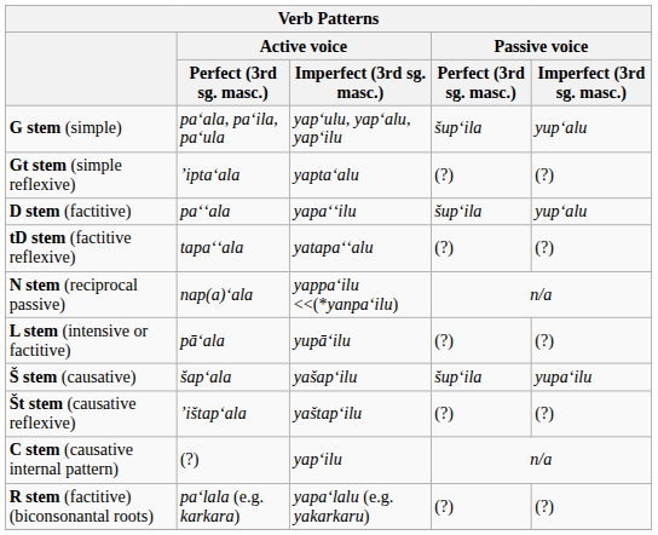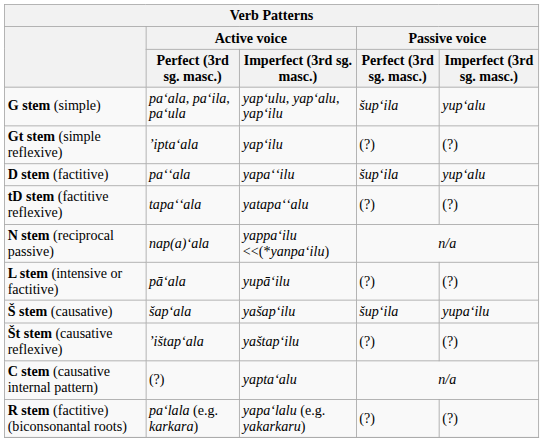 <table class="wikitable">
 <tr>
 <th colspan="7">Verb Patterns</th>
 </tr>
 <tr>
 <th rowspan="2"></th>
 <th colspan="2">Active voice</th>
 <th colspan="2">Passive voice</th>
 </tr>
 <tr>
 <th>Perfect (3rd sg. masc.)</th>
 <th>Imperfect (3rd sg. masc.)</th>
 <th>Perfect (3rd sg. masc.)</th>
 <th>Imperfect (3rd sg. masc.)</th>
 </tr>
 <tr>
 <td><strong>G stem</strong> (simple)</td>
 <td><em>paʻala</em>, <em>paʻila</em>, <em>paʻula</em></td>
 <td><em>yapʻulu</em>, <em>yapʻalu</em>, <em>yapʻilu</em></td>
 <td><em>šupʻila</em></td>
 <td><em>yupʻalu</em></td>
 </tr>
 <tr>
 <td><strong>Gt stem</strong> (simple reflexive)</td>
 <td><em>ʼiptaʻala</em></td>
-<td><em>yaptaʻalu</em></td>
+<td><em>yapʻilu</em></td>
 <td>(?)</td>
 <td>(?)</td>
 </tr>
 <tr>
 <td><strong>D stem</strong> (factitive)</td>
 <td><em>paʻʻala</em></td>
 <td><em>yapaʻʻilu</em></td>
 <td><em>šupʻila</em></td>
 <td><em>yupʻalu</em></td>
 </tr>
 <tr>
 <td><strong>tD stem</strong> (factitive reflexive)</td>
 <td><em>tapaʻʻala</em></td>
 <td><em>yatapaʻʻalu</em></td>
 <td>(?)</td>
 <td>(?)</td>
 </tr>
 <tr>
 <td><strong>N stem</strong> (reciprocal passive)</td>
 <td><em>nap(a)ʻala</em></td>
 <td><em>yappaʻilu</em> <<(*<em>yanpaʻilu</em>)</td>
 <td colspan="2" align="center"><em>n/a</em></td>
 </tr>
 <tr>
 <td><strong>L stem</strong> (intensive or factitive)</td>
 <td><em>pāʻala</em></td>
 <td><em>yupāʻilu</em></td>
 <td>(?)</td>
 <td>(?)</td>
 </tr>
 <tr>
 <td><strong>Š stem</strong> (causative)</td>
 <td><em>šapʻala</em></td>
 <td><em>yašapʻilu</em></td>
 <td><em>šupʻila</em></td>
 <td><em>yupaʻilu</em></td>
 </tr>
 <tr>
 <td><strong>Št stem</strong> (causative reflexive)</td>
 <td><em>ʼištapʻala</em></td>
 <td><em>yaštapʻilu</em></td>
 <td>(?)</td>
 <td>(?)</td>
 </tr>
 <tr>
 <td><strong>C stem</strong> (causative internal pattern)</td>
 <td>(?)</td>
-<td><em>yapʻilu</em></td>
+<td><em>yaptaʻalu</em></td>
 <td colspan="2" align="center"><em>n/a</em></td>
 </tr>
 <tr>
 <td><strong>R stem</strong> (factitive) (biconsonantal roots)</td>
 <td><em>paʻlala</em> (e.g. <em>karkara</em>)</td>
 <td><em>yapaʻlalu</em> (e.g. <em>yakarkaru</em>)</td>
 <td>(?)</td>
 <td>(?)</td>
 </tr>
 <tr>
 </tr>
 </table>
